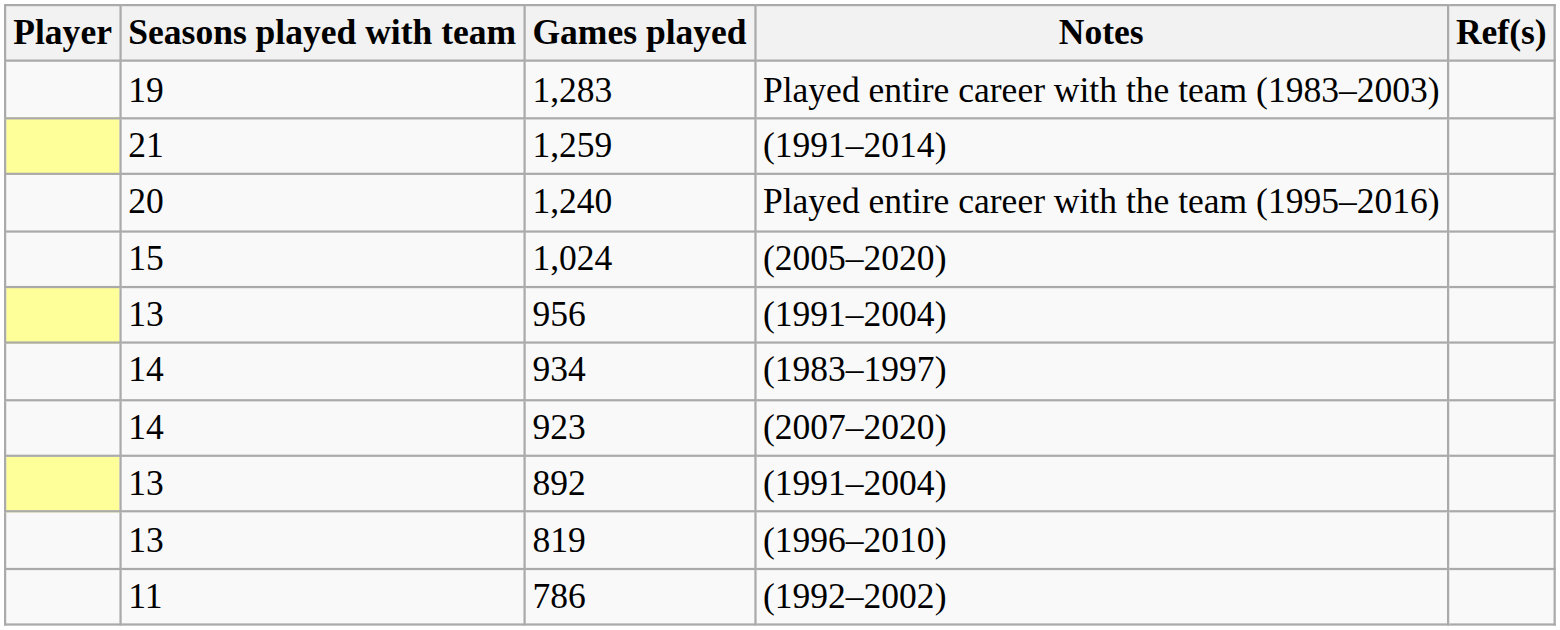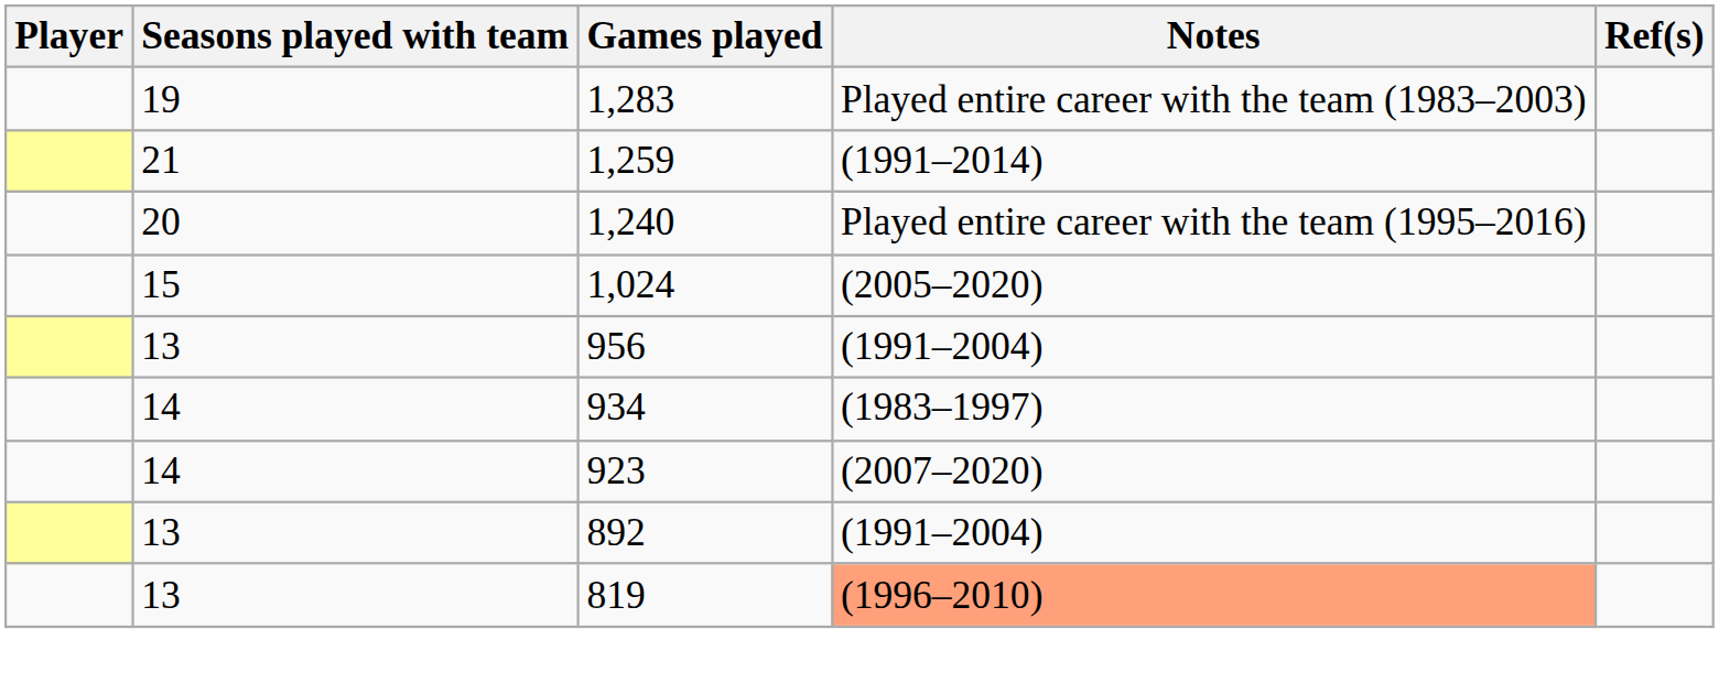 <table class="wikitable sortable plainrowheaders">
 <tr>
 <th scope="col">Player</th>
 <th scope="col">Seasons played with team</th>
 <th scope="col">Games played</th>
 <th scope="col">Notes</th>
 <th scope="col" class="unsortable">Ref(s)</th>
 </tr>
 <tr>
 <td></td>
 <td>19</td>
 <td>1,283</td>
 <td>Played entire career with the team (1983–2003)</td>
 <td></td>
 </tr>
 <tr>
 <td style="background:#FFFF99"></td>
 <td>21</td>
 <td>1,259</td>
 <td>(1991–2014)</td>
 <td></td>
 </tr>
 <tr>
 <td></td>
 <td>20</td>
 <td>1,240</td>
 <td>Played entire career with the team (1995–2016)</td>
 <td></td>
 </tr>
 <tr>
 <td></td>
 <td>15</td>
 <td>1,024</td>
 <td>(2005–2020)</td>
 <td></td>
 </tr>
 <tr>
 <td style="background:#FFFF99"></td>
 <td>13</td>
 <td>956</td>
 <td>(1991–2004)</td>
 <td></td>
 </tr>
 <tr>
 <td></td>
 <td>14</td>
 <td>934</td>
 <td>(1983–1997)</td>
 <td></td>
 </tr>
 <tr>
 <td></td>
 <td>14</td>
 <td>923</td>
 <td>(2007–2020)</td>
 <td></td>
 </tr>
 <tr>
 <td style="background:#FFFF99"></td>
 <td>13</td>
 <td>892</td>
 <td>(1991–2004)</td>
 <td></td>
 </tr>
 <tr>
 <td></td>
 <td>13</td>
 <td>819</td>
-<td>(1996–2010)</td>
-<td></td>
-</tr>
-<tr>
-<td></td>
-<td>11</td>
-<td>786</td>
-<td>(1992–2002)</td>
+<td style="background: lightsalmon;">(1996–2010)</td>
 <td></td>
 </tr>
 </table>
